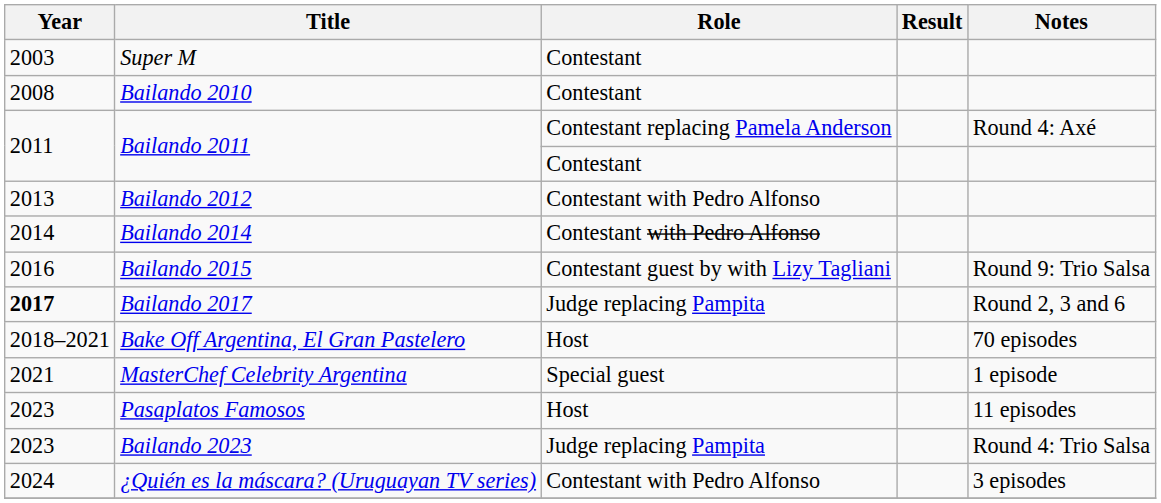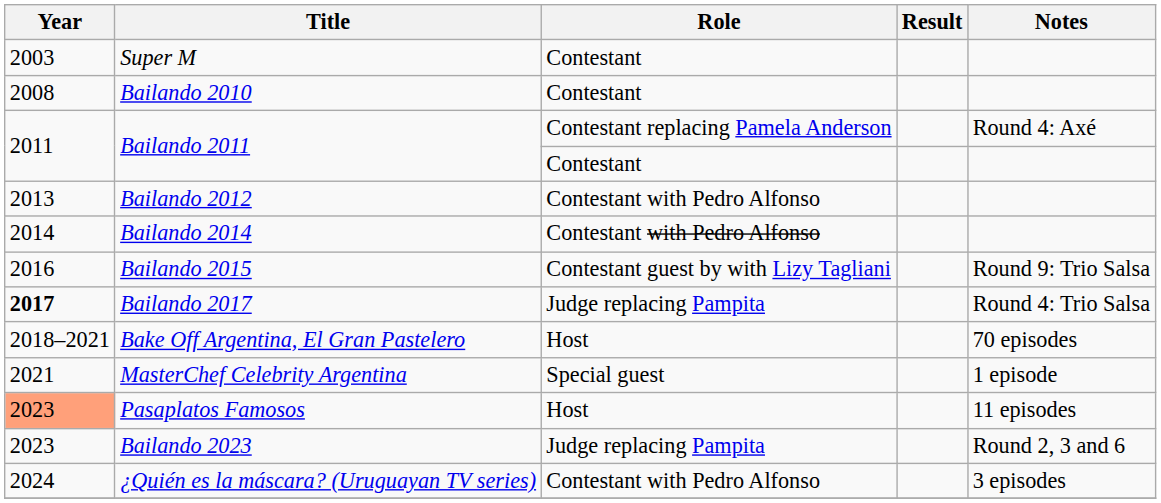 <table class="wikitable";>
 <tr>
 <th>Year</th>
 <th>Title</th>
 <th>Role</th>
 <th>Result</th>
 <th>Notes</th>
 </tr>
 <tr>
 <td>2003</td>
 <td><em>Super M</em></td>
 <td>Contestant</td>
 <td></td>
 <td></td>
 </tr>
 <tr>
 <td>2008</td>
 <td><em><a href='#'>Bailando 2010</a></em></td>
 <td>Contestant</td>
 <td></td>
 <td></td>
 </tr>
 <tr>
 <td rowspan="2">2011</td>
 <td rowspan="2"><em><a href='#'>Bailando 2011</a></em></td>
 <td>Contestant replacing <a href='#'>Pamela Anderson</a></td>
 <td></td>
 <td>Round 4: Axé</td>
 </tr>
 <tr>
 <td>Contestant</td>
 <td></td>
 <td></td>
 </tr>
 <tr>
 <td>2013</td>
 <td><em><a href='#'>Bailando 2012</a></em></td>
 <td>Contestant with Pedro Alfonso</td>
 <td></td>
 <td></td>
 </tr>
 <tr>
 <td>2014</td>
 <td><em><a href='#'>Bailando 2014</a></em></td>
 <td>Contestant <s>with Pedro Alfonso</s></td>
 <td></td>
 <td></td>
 </tr>
 <tr>
 <td>2016</td>
 <td><em><a href='#'>Bailando 2015</a></em></td>
 <td>Contestant guest by with <a href='#'>Lizy Tagliani</a></td>
 <td></td>
 <td>Round 9: Trio Salsa</td>
 </tr>
 <tr>
 <td><strong>2017</strong></td>
 <td><em><a href='#'>Bailando 2017</a></em></td>
 <td>Judge replacing <a href='#'>Pampita</a></td>
 <td></td>
-<td>Round 2, 3 and 6</td>
+<td>Round 4: Trio Salsa</td>
 </tr>
 <tr>
 <td>2018–2021</td>
 <td><em><a href='#'>Bake Off Argentina, El Gran Pastelero</a></em></td>
 <td>Host</td>
 <td></td>
 <td>70 episodes</td>
 </tr>
 <tr>
 <td>2021</td>
 <td><em><a href='#'>MasterChef Celebrity Argentina</a></em></td>
 <td>Special guest</td>
 <td></td>
 <td>1 episode</td>
 </tr>
 <tr>
-<td>2023</td>
+<td style="background: lightsalmon;">2023</td>
 <td><em><a href='#'>Pasaplatos Famosos</a></em></td>
 <td>Host</td>
 <td></td>
 <td>11 episodes</td>
 </tr>
 <tr>
 <td>2023</td>
 <td><em><a href='#'>Bailando 2023</a></em></td>
 <td>Judge replacing <a href='#'>Pampita</a></td>
 <td></td>
-<td>Round 4: Trio Salsa</td>
+<td>Round 2, 3 and 6</td>
 </tr>
 <tr>
 <td>2024</td>
 <td><em><a href='#'>¿Quién es la máscara? (Uruguayan TV series)</a></em></td>
 <td>Contestant with Pedro Alfonso</td>
 <td></td>
 <td>3 episodes</td>
 </tr>
 <tr>
 </tr>
 </table>
